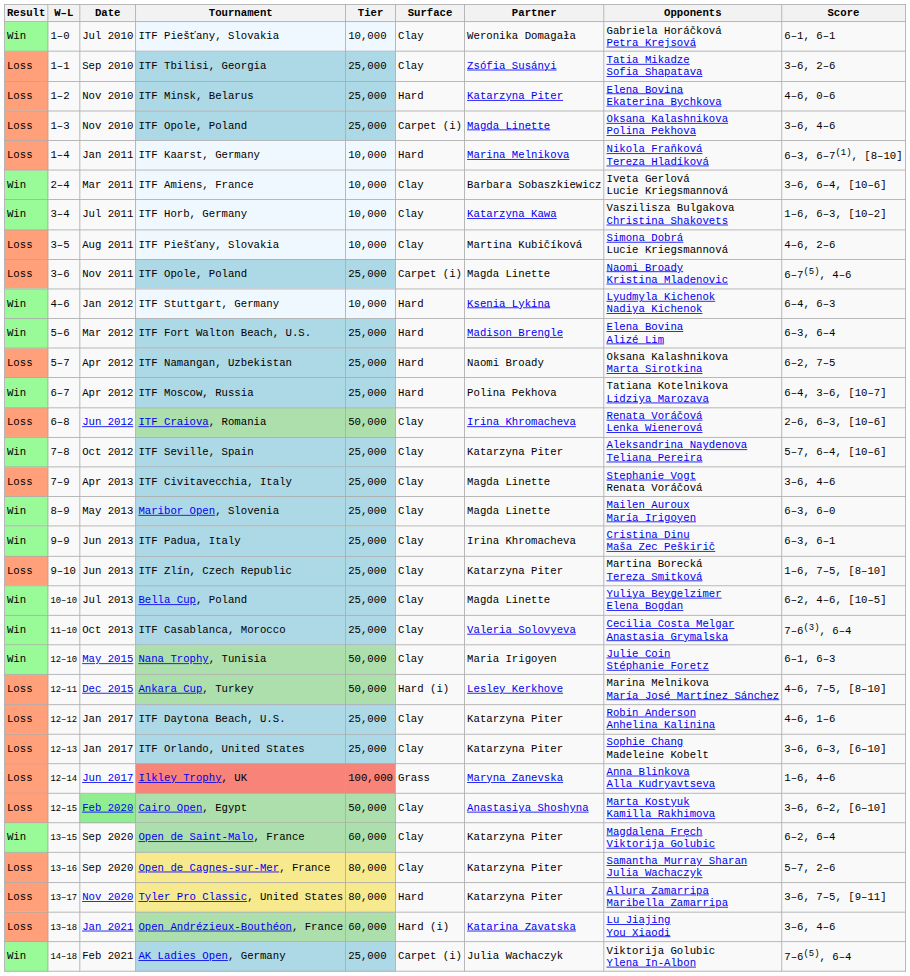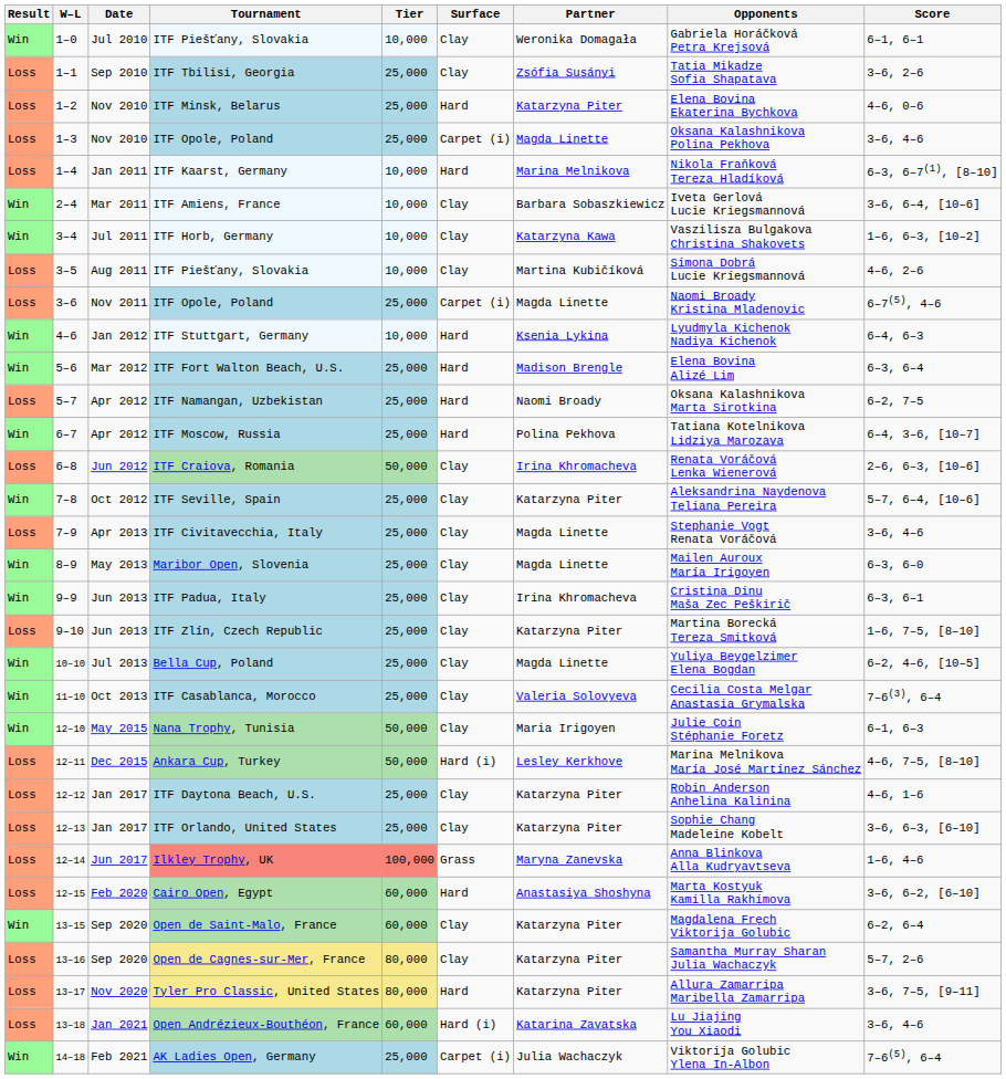 <table class="sortable wikitable">
 <tr>
 <th>Result</th>
 <th class="unsortable">W–L</th>
 <th>Date</th>
 <th>Tournament</th>
 <th>Tier</th>
 <th>Surface</th>
 <th>Partner</th>
 <th>Opponents</th>
 <th class="unsortable">Score</th>
 </tr>
 <tr>
 <td bgcolor="98FB98">Win</td>
 <td>1–0</td>
 <td>Jul 2010</td>
 <td style="background:#f0f8ff;">ITF Piešťany, Slovakia</td>
 <td style="background:#f0f8ff;">10,000</td>
 <td>Clay</td>
 <td> Weronika Domagała</td>
 <td> Gabriela Horáčková <br>  <a href='#'>Petra Krejsová</a></td>
 <td>6–1, 6–1</td>
 </tr>
 <tr>
 <td bgcolor="FFA07A">Loss</td>
 <td>1–1</td>
 <td>Sep 2010</td>
 <td style="background:lightblue;">ITF Tbilisi, Georgia</td>
 <td style="background:lightblue;">25,000</td>
 <td>Clay</td>
 <td> <a href='#'>Zsófia Susányi</a></td>
 <td> <a href='#'>Tatia Mikadze</a> <br>  <a href='#'>Sofia Shapatava</a></td>
 <td>3–6, 2–6</td>
 </tr>
 <tr>
 <td bgcolor="FFA07A">Loss</td>
 <td>1–2</td>
 <td>Nov 2010</td>
 <td style="background:lightblue;">ITF Minsk, Belarus</td>
 <td style="background:lightblue;">25,000</td>
 <td>Hard</td>
 <td> <a href='#'>Katarzyna Piter</a></td>
 <td> <a href='#'>Elena Bovina</a> <br>  <a href='#'>Ekaterina Bychkova</a></td>
 <td>4–6, 0–6</td>
 </tr>
 <tr>
 <td bgcolor="FFA07A">Loss</td>
 <td>1–3</td>
 <td>Nov 2010</td>
 <td style="background:lightblue;">ITF Opole, Poland</td>
 <td style="background:lightblue;">25,000</td>
 <td>Carpet (i)</td>
 <td> <a href='#'>Magda Linette</a></td>
 <td> <a href='#'>Oksana Kalashnikova</a> <br>  <a href='#'>Polina Pekhova</a></td>
 <td>3–6, 4–6</td>
 </tr>
 <tr>
 <td bgcolor="FFA07A">Loss</td>
 <td>1–4</td>
 <td>Jan 2011</td>
 <td style="background:#f0f8ff;">ITF Kaarst, Germany</td>
 <td style="background:#f0f8ff;">10,000</td>
 <td>Hard</td>
 <td> <a href='#'>Marina Melnikova</a></td>
 <td> <a href='#'>Nikola Fraňková</a> <br>  <a href='#'>Tereza Hladíková</a></td>
 <td>6–3, 6–7<sup>(1)</sup>, [8–10]</td>
 </tr>
 <tr>
 <td bgcolor="98FB98">Win</td>
 <td>2–4</td>
 <td>Mar 2011</td>
 <td style="background:#f0f8ff;">ITF Amiens, France</td>
 <td style="background:#f0f8ff;">10,000</td>
 <td>Clay</td>
 <td> Barbara Sobaszkiewicz</td>
 <td> Iveta Gerlová <br>  Lucie Kriegsmannová</td>
 <td>3–6, 6–4, [10–6]</td>
 </tr>
 <tr>
 <td bgcolor="98FB98">Win</td>
 <td>3–4</td>
 <td>Jul 2011</td>
 <td style="background:#f0f8ff;">ITF Horb, Germany</td>
 <td style="background:#f0f8ff;">10,000</td>
 <td>Clay</td>
 <td> <a href='#'>Katarzyna Kawa</a></td>
 <td> Vaszilisza Bulgakova <br>  <a href='#'>Christina Shakovets</a></td>
 <td>1–6, 6–3, [10–2]</td>
 </tr>
 <tr>
 <td bgcolor="FFA07A">Loss</td>
 <td>3–5</td>
 <td>Aug 2011</td>
 <td style="background:#f0f8ff;">ITF Piešťany, Slovakia</td>
 <td style="background:#f0f8ff;">10,000</td>
 <td>Clay</td>
 <td> Martina Kubičíková</td>
 <td> <a href='#'>Simona Dobrá</a> <br>  Lucie Kriegsmannová</td>
 <td>4–6, 2–6</td>
 </tr>
 <tr>
 <td bgcolor="FFA07A">Loss</td>
 <td>3–6</td>
 <td>Nov 2011</td>
 <td style="background:lightblue;">ITF Opole, Poland</td>
 <td style="background:lightblue;">25,000</td>
 <td>Carpet (i)</td>
 <td> Magda Linette</td>
 <td> <a href='#'>Naomi Broady</a> <br>  <a href='#'>Kristina Mladenovic</a></td>
 <td>6–7<sup>(5)</sup>, 4–6</td>
 </tr>
 <tr>
 <td bgcolor="98FB98">Win</td>
 <td>4–6</td>
 <td>Jan 2012</td>
 <td style="background:#f0f8ff;">ITF Stuttgart, Germany</td>
 <td style="background:#f0f8ff;">10,000</td>
 <td>Hard</td>
 <td> <a href='#'>Ksenia Lykina</a></td>
 <td> <a href='#'>Lyudmyla Kichenok</a> <br>  <a href='#'>Nadiya Kichenok</a></td>
 <td>6–4, 6–3</td>
 </tr>
 <tr>
 <td bgcolor="98FB98">Win</td>
 <td>5–6</td>
 <td>Mar 2012</td>
 <td style="background:lightblue;">ITF Fort Walton Beach, U.S.</td>
 <td style="background:lightblue;">25,000</td>
 <td>Hard</td>
 <td> <a href='#'>Madison Brengle</a></td>
 <td> <a href='#'>Elena Bovina</a> <br>  <a href='#'>Alizé Lim</a></td>
 <td>6–3, 6–4</td>
 </tr>
 <tr>
 <td bgcolor="FFA07A">Loss</td>
 <td>5–7</td>
 <td>Apr 2012</td>
 <td style="background:lightblue;">ITF Namangan, Uzbekistan</td>
 <td style="background:lightblue;">25,000</td>
 <td>Hard</td>
 <td> Naomi Broady</td>
 <td> Oksana Kalashnikova <br>  <a href='#'>Marta Sirotkina</a></td>
 <td>6–2, 7–5</td>
 </tr>
 <tr>
 <td bgcolor="98FB98">Win</td>
 <td>6–7</td>
 <td>Apr 2012</td>
 <td style="background:lightblue;">ITF Moscow, Russia</td>
 <td style="background:lightblue;">25,000</td>
 <td>Hard</td>
 <td> Polina Pekhova</td>
 <td> Tatiana Kotelnikova <br>  <a href='#'>Lidziya Marozava</a></td>
 <td>6–4, 3–6, [10–7]</td>
 </tr>
 <tr>
 <td bgcolor="FFA07A">Loss</td>
 <td>6–8</td>
 <td><a href='#'>Jun 2012</a></td>
 <td style="background:#addfad;"><a href='#'>ITF Craiova</a>, Romania</td>
 <td style="background:#addfad;">50,000</td>
 <td>Clay</td>
 <td> <a href='#'>Irina Khromacheva</a></td>
 <td> <a href='#'>Renata Voráčová</a> <br>  <a href='#'>Lenka Wienerová</a></td>
 <td>2–6, 6–3, [10–6]</td>
 </tr>
 <tr>
 <td bgcolor="98FB98">Win</td>
 <td>7–8</td>
 <td>Oct 2012</td>
 <td style="background:lightblue;">ITF Seville, Spain</td>
 <td style="background:lightblue;">25,000</td>
 <td>Clay</td>
 <td> Katarzyna Piter</td>
 <td> <a href='#'>Aleksandrina Naydenova</a> <br>  <a href='#'>Teliana Pereira</a></td>
 <td>5–7, 6–4, [10–6]</td>
 </tr>
 <tr>
 <td bgcolor="FFA07A">Loss</td>
 <td>7–9</td>
 <td>Apr 2013</td>
 <td style="background:lightblue;">ITF Civitavecchia, Italy</td>
 <td style="background:lightblue;">25,000</td>
 <td>Clay</td>
 <td> Magda Linette</td>
 <td> <a href='#'>Stephanie Vogt</a> <br>  Renata Voráčová</td>
 <td>3–6, 4–6</td>
 </tr>
 <tr>
 <td bgcolor="98FB98">Win</td>
 <td>8–9</td>
 <td>May 2013</td>
 <td style="background:lightblue;"><a href='#'>Maribor Open</a>, Slovenia</td>
 <td style="background:lightblue;">25,000</td>
 <td>Clay</td>
 <td> Magda Linette</td>
 <td> <a href='#'>Mailen Auroux</a> <br>  <a href='#'>María Irigoyen</a></td>
 <td>6–3, 6–0</td>
 </tr>
 <tr>
 <td bgcolor="98FB98">Win</td>
 <td>9–9</td>
 <td>Jun 2013</td>
 <td style="background:lightblue;">ITF Padua, Italy</td>
 <td style="background:lightblue;">25,000</td>
 <td>Clay</td>
 <td> Irina Khromacheva</td>
 <td> <a href='#'>Cristina Dinu</a> <br>  <a href='#'>Maša Zec Peškirič</a></td>
 <td>6–3, 6–1</td>
 </tr>
 <tr>
 <td bgcolor="FFA07A">Loss</td>
 <td>9–10</td>
 <td>Jun 2013</td>
 <td style="background:lightblue;">ITF Zlín, Czech Republic</td>
 <td style="background:lightblue;">25,000</td>
 <td>Clay</td>
 <td> Katarzyna Piter</td>
 <td> Martina Borecká <br>  <a href='#'>Tereza Smitková</a></td>
 <td>1–6, 7–5, [8–10]</td>
 </tr>
 <tr>
 <td bgcolor="98FB98">Win</td>
 <td><small>10–10</small></td>
 <td>Jul 2013</td>
 <td style="background:lightblue;"><a href='#'>Bella Cup</a>, Poland</td>
 <td style="background:lightblue;">25,000</td>
 <td>Clay</td>
 <td> Magda Linette</td>
 <td> <a href='#'>Yuliya Beygelzimer</a> <br>  <a href='#'>Elena Bogdan</a></td>
 <td>6–2, 4–6, [10–5]</td>
 </tr>
 <tr>
 <td bgcolor="98FB98">Win</td>
 <td><small>11–10</small></td>
 <td>Oct 2013</td>
 <td style="background:lightblue;">ITF Casablanca, Morocco</td>
 <td style="background:lightblue;">25,000</td>
 <td>Clay</td>
 <td> <a href='#'>Valeria Solovyeva</a></td>
 <td> <a href='#'>Cecilia Costa Melgar</a> <br>  <a href='#'>Anastasia Grymalska</a></td>
 <td>7–6<sup>(3)</sup>, 6–4</td>
 </tr>
 <tr>
 <td bgcolor="98FB98">Win</td>
 <td><small>12–10</small></td>
 <td><a href='#'>May 2015</a></td>
 <td style="background:#addfad;"><a href='#'>Nana Trophy</a>, Tunisia</td>
 <td style="background:#addfad;">50,000</td>
 <td>Clay</td>
 <td> Maria Irigoyen</td>
 <td> <a href='#'>Julie Coin</a> <br>  <a href='#'>Stéphanie Foretz</a></td>
 <td>6–1, 6–3</td>
 </tr>
 <tr>
 <td bgcolor="FFA07A">Loss</td>
 <td><small>12–11</small></td>
 <td><a href='#'>Dec 2015</a></td>
 <td style="background:#addfad;"><a href='#'>Ankara Cup</a>, Turkey</td>
 <td style="background:#addfad;">50,000</td>
 <td>Hard (i)</td>
 <td> <a href='#'>Lesley Kerkhove</a></td>
 <td> Marina Melnikova <br>  <a href='#'>María José Martínez Sánchez</a></td>
 <td>4–6, 7–5, [8–10]</td>
 </tr>
 <tr>
 <td bgcolor=FFA07A>Loss</td>
 <td><small>12–12</small></td>
 <td>Jan 2017</td>
 <td style="background:lightblue;">ITF Daytona Beach, U.S.</td>
 <td style="background:lightblue;">25,000</td>
 <td>Clay</td>
 <td> Katarzyna Piter</td>
 <td> <a href='#'>Robin Anderson</a> <br>  <a href='#'>Anhelina Kalinina</a></td>
 <td>4–6, 1–6</td>
 </tr>
 <tr>
 <td bgcolor="FFA07A">Loss</td>
 <td><small>12–13</small></td>
 <td>Jan 2017</td>
 <td style="background:lightblue;">ITF Orlando, United States</td>
 <td style="background:lightblue;">25,000</td>
 <td>Clay</td>
 <td> Katarzyna Piter</td>
 <td> <a href='#'>Sophie Chang</a> <br>  Madeleine Kobelt</td>
 <td>3–6, 6–3, [6–10]</td>
 </tr>
 <tr>
 <td bgcolor="FFA07A">Loss</td>
 <td><small>12–14</small></td>
 <td><a href='#'>Jun 2017</a></td>
 <td style="background:#f88379;"><a href='#'>Ilkley Trophy</a>, UK</td>
 <td style="background:#f88379;">100,000</td>
 <td>Grass</td>
 <td> <a href='#'>Maryna Zanevska</a></td>
 <td> <a href='#'>Anna Blinkova</a> <br>  <a href='#'>Alla Kudryavtseva</a></td>
 <td>1–6, 4–6</td>
 </tr>
 <tr>
 <td bgcolor="FFA07A">Loss</td>
 <td><small>12–15</small></td>
-<td style="background: lightgreen;"><a href='#'>Feb 2020</a></td>
+<td><a href='#'>Feb 2020</a></td>
 <td style="background:#addfad;"><a href='#'>Cairo Open</a>, Egypt</td>
-<td style="background:#addfad;">50,000</td>
-<td>Clay</td>
+<td style="background:#addfad;">60,000</td>
+<td>Hard</td>
 <td> <a href='#'>Anastasiya Shoshyna</a></td>
 <td> <a href='#'>Marta Kostyuk</a> <br>  <a href='#'>Kamilla Rakhimova</a></td>
 <td>3–6, 6–2, [6–10]</td>
 </tr>
 <tr>
 <td bgcolor="98FB98">Win</td>
 <td><small>13–15</small></td>
 <td>Sep 2020</td>
 <td style="background:#addfad;"><a href='#'>Open de Saint-Malo</a>, France</td>
 <td style="background:#addfad;">60,000</td>
 <td>Clay</td>
 <td> Katarzyna Piter</td>
 <td> <a href='#'>Magdalena Fręch</a> <br>  <a href='#'>Viktorija Golubic</a></td>
 <td>6–2, 6–4</td>
 </tr>
 <tr>
 <td bgcolor="FFA07A">Loss</td>
 <td><small>13–16</small></td>
 <td>Sep 2020</td>
 <td style="background:#f7e98e;"><a href='#'>Open de Cagnes-sur-Mer</a>, France</td>
 <td style="background:#f7e98e;">80,000</td>
 <td>Clay</td>
 <td> Katarzyna Piter</td>
 <td> <a href='#'>Samantha Murray Sharan</a> <br>  <a href='#'>Julia Wachaczyk</a></td>
 <td>5–7, 2–6</td>
 </tr>
 <tr>
 <td bgcolor="FFA07A">Loss</td>
 <td><small>13–17</small></td>
 <td><a href='#'>Nov 2020</a></td>
 <td style="background:#f7e98e;"><a href='#'>Tyler Pro Classic</a>, United States</td>
 <td style="background:#f7e98e;">80,000</td>
 <td>Hard</td>
 <td> Katarzyna Piter</td>
 <td> <a href='#'>Allura Zamarripa</a> <br>  <a href='#'>Maribella Zamarripa</a></td>
 <td>3–6, 7–5, [9–11]</td>
 </tr>
 <tr>
 <td bgcolor="FFA07A">Loss</td>
 <td><small>13–18</small></td>
 <td><a href='#'>Jan 2021</a></td>
 <td bgcolor=addfad><a href='#'>Open Andrézieux-Bouthéon</a>, France</td>
 <td bgcolor=addfad>60,000</td>
 <td>Hard (i)</td>
 <td> <a href='#'>Katarina Zavatska</a></td>
 <td> <a href='#'>Lu Jiajing</a> <br>  <a href='#'>You Xiaodi</a></td>
 <td>3–6, 4–6</td>
 </tr>
 <tr>
 <td bgcolor="98FB98">Win</td>
 <td><small>14–18</small></td>
 <td>Feb 2021</td>
 <td style="background:lightblue;"><a href='#'>AK Ladies Open</a>, Germany</td>
 <td style="background:lightblue;">25,000</td>
 <td>Carpet (i)</td>
 <td> Julia Wachaczyk</td>
 <td> Viktorija Golubic <br>  <a href='#'>Ylena In-Albon</a></td>
 <td>7–6<sup>(5)</sup>, 6–4</td>
 </tr>
 </table>
